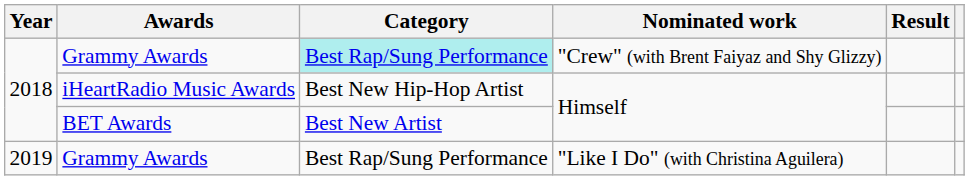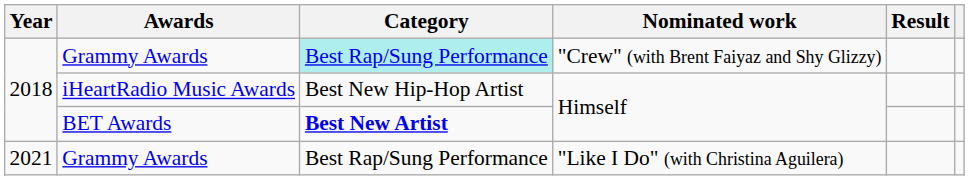 <table class="wikitable">
 <tr>
 <th>Year</th>
 <th>Awards</th>
 <th>Category</th>
 <th>Nominated work</th>
 <th>Result</th>
 <th></th>
 </tr>
 <tr>
 <td rowspan="3">2018</td>
 <td><a href='#'>Grammy Awards</a></td>
 <td style="background: paleturquoise;"><a href='#'>Best Rap/Sung Performance</a></td>
 <td>"Crew" <small>(with Brent Faiyaz and Shy Glizzy)</small></td>
 <td></td>
 <td></td>
 </tr>
 <tr>
 <td><a href='#'>iHeartRadio Music Awards</a></td>
 <td>Best New Hip-Hop Artist</td>
 <td rowspan="2">Himself</td>
 <td></td>
 <td></td>
 </tr>
 <tr>
 <td><a href='#'>BET Awards</a></td>
-<td><a href='#'>Best New Artist</a></td>
+<td><strong><a href='#'>Best New Artist</a></strong></td>
 <td></td>
 <td></td>
 </tr>
 <tr>
-<td>2019</td>
+<td>2021</td>
 <td><a href='#'>Grammy Awards</a></td>
 <td>Best Rap/Sung Performance</td>
 <td>"Like I Do" <small>(with Christina Aguilera)</small></td>
 <td></td>
 <td></td>
 </tr>
 </table>
